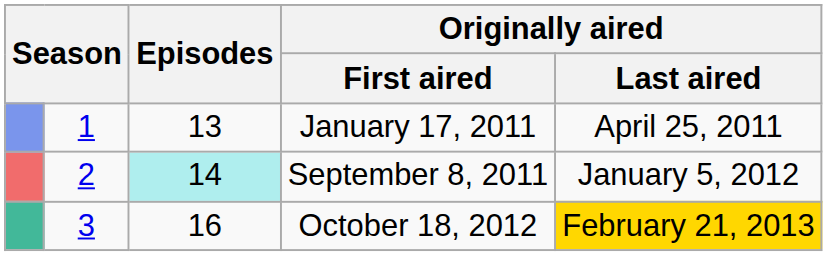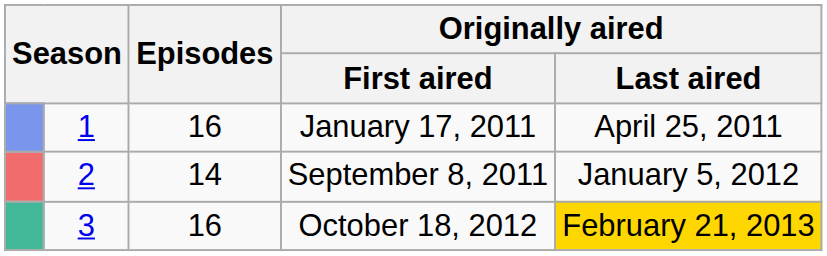 <table class="wikitable plainrowheaders" style="text-align:center;">
 <tr>
 <th scope="col" colspan="2" rowspan="2">Season</th>
 <th scope="col" rowspan="2">Episodes</th>
 <th scope="col" colspan="2">Originally aired</th>
 </tr>
 <tr>
 <th scope="col">First aired</th>
 <th scope="col">Last aired</th>
 </tr>
 <tr>
 <td scope="row" style="background:#7A95EC; height:10px;"></td>
 <td><a href='#'>1</a></td>
-<td>13</td>
+<td>16</td>
 <td>January 17, 2011</td>
 <td>April 25, 2011</td>
 </tr>
 <tr>
 <td scope="row" style="background:#F16C6C; height:10px;"></td>
 <td><a href='#'>2</a></td>
-<td style="background: paleturquoise;">14</td>
+<td>14</td>
 <td>September 8, 2011</td>
 <td>January 5, 2012</td>
 </tr>
 <tr>
 <td scope="row" style="background:#42B899; height:10px;"></td>
 <td><a href='#'>3</a></td>
 <td>16</td>
 <td>October 18, 2012</td>
 <td style="background: gold;">February 21, 2013</td>
 </tr>
 </table>
